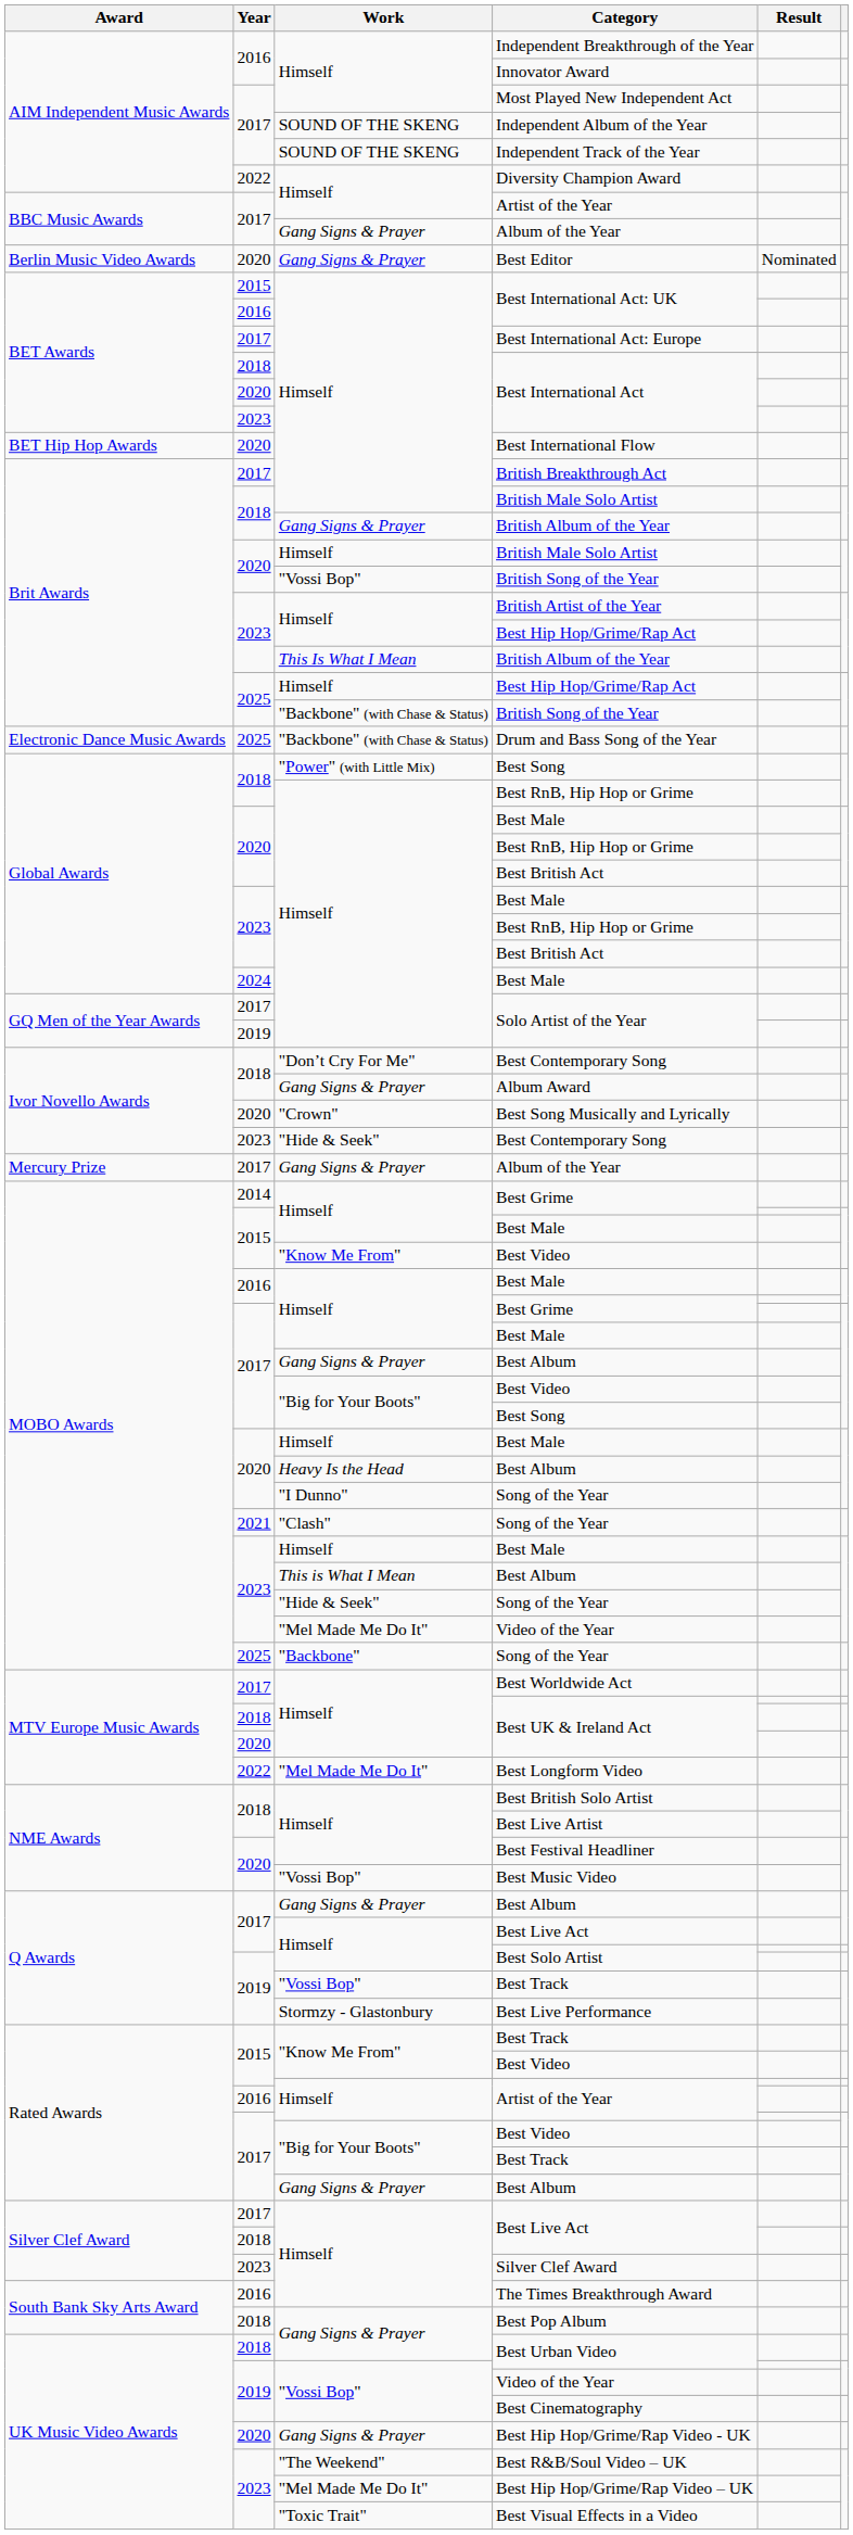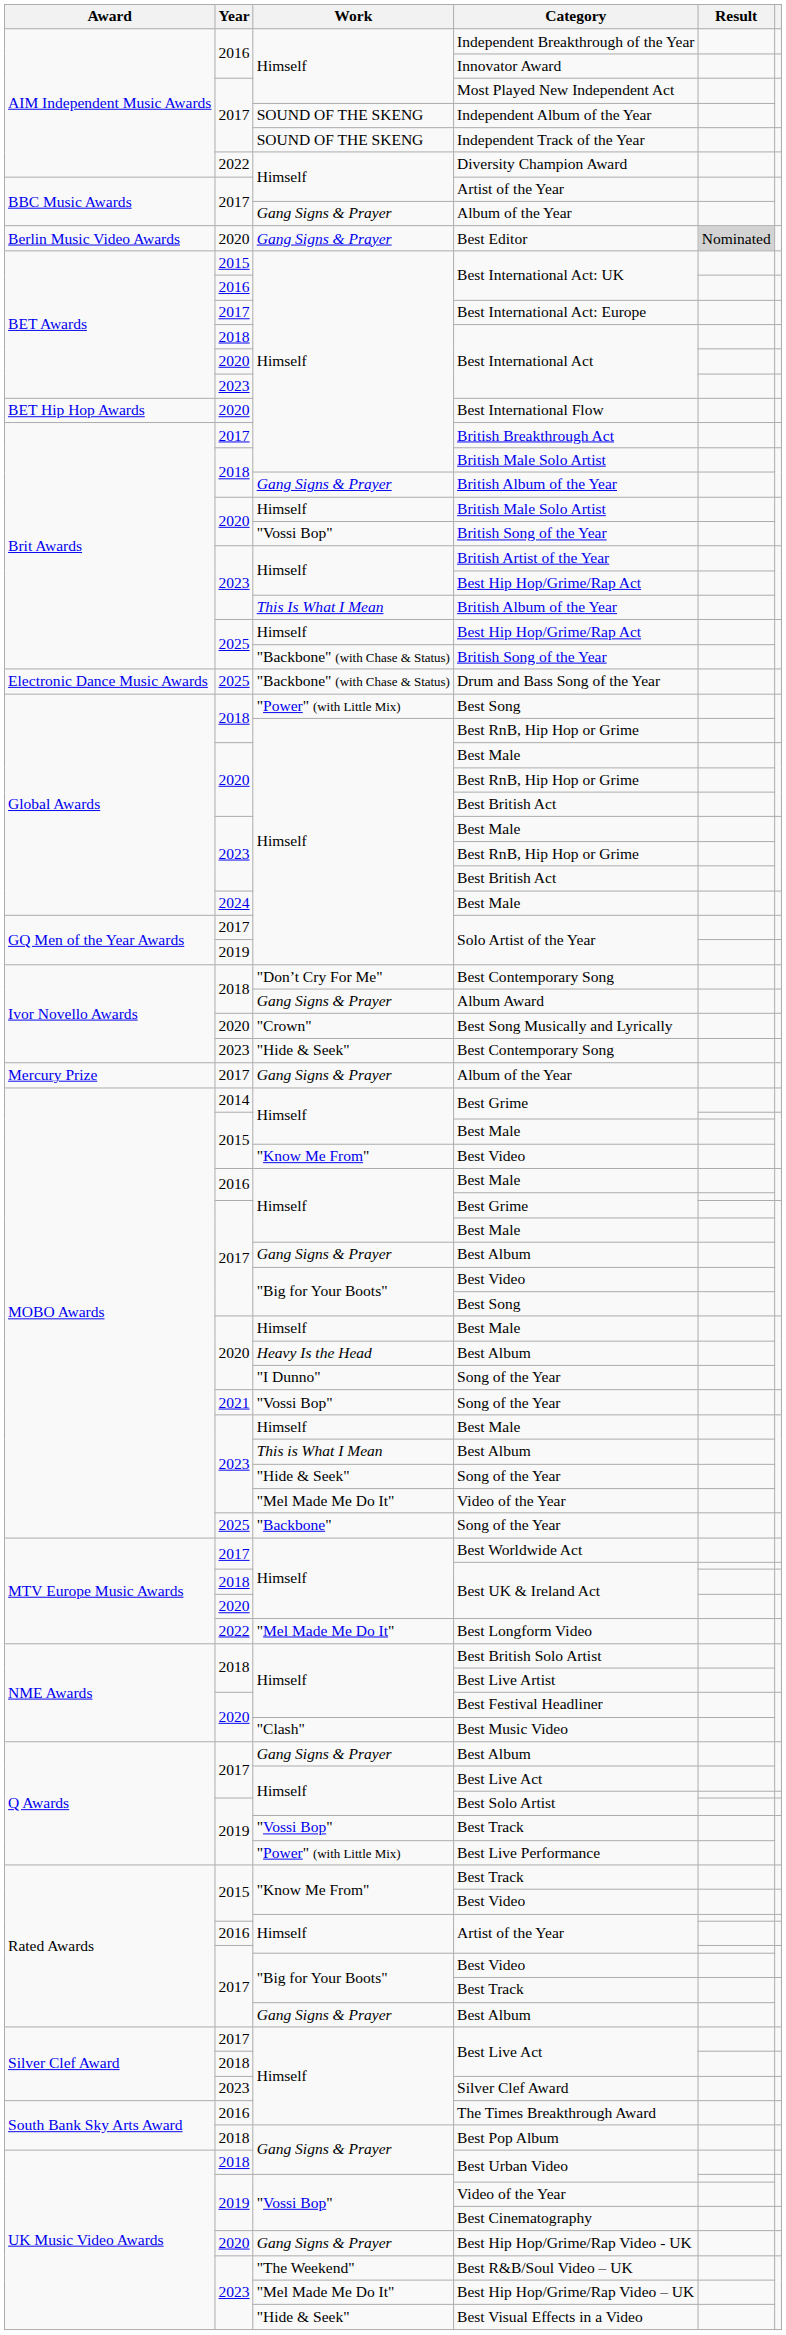 <table class="wikitable">
 <tr>
 <th scope="col">Award</th>
 <th scope="col">Year</th>
 <th scope="col">Work</th>
 <th scope="col">Category</th>
 <th scope="col">Result</th>
 <th scope="col"></th>
 </tr>
 <tr>
 <td rowspan="6"><a href='#'>AIM Independent Music Awards</a></td>
 <td rowspan="2">2016</td>
 <td rowspan="3">Himself</td>
 <td>Independent Breakthrough of the Year</td>
 <td></td>
 <td style="text-align:center;"></td>
 </tr>
 <tr>
 <td>Innovator Award</td>
 <td></td>
 <td style="text-align:center;"></td>
 </tr>
 <tr>
 <td rowspan="3">2017</td>
 <td>Most Played New Independent Act</td>
 <td></td>
 <td rowspan="2" style="text-align:center;"></td>
 </tr>
 <tr>
 <td>SOUND OF THE SKENG</td>
 <td>Independent Album of the Year</td>
 <td></td>
 </tr>
 <tr>
 <td>SOUND OF THE SKENG</td>
 <td>Independent Track of the Year</td>
 <td></td>
 <td style="text-align:center;"></td>
 </tr>
 <tr>
 <td>2022</td>
 <td rowspan="2">Himself</td>
 <td>Diversity Champion Award</td>
 <td></td>
 <td style="text-align:center;"></td>
 </tr>
 <tr>
 <td rowspan="2"><a href='#'>BBC Music Awards</a></td>
 <td rowspan="2">2017</td>
 <td>Artist of the Year</td>
 <td></td>
 <td rowspan="2" style="text-align:center;"></td>
 </tr>
 <tr>
 <td><em>Gang Signs & Prayer</em></td>
 <td>Album of the Year</td>
 <td></td>
 </tr>
 <tr>
 <td><a href='#'>Berlin Music Video Awards</a></td>
 <td>2020</td>
 <td><em><a href='#'>Gang Signs & Prayer</a></em></td>
 <td>Best Editor</td>
-<td>Nominated</td>
+<td style="background: lightgrey;">Nominated</td>
 <td></td>
 </tr>
 <tr>
 <td rowspan="6"><a href='#'>BET Awards</a></td>
 <td><a href='#'>2015</a></td>
 <td rowspan="9">Himself</td>
 <td rowspan="2">Best International Act: UK</td>
 <td></td>
 <td style="text-align:center;"></td>
 </tr>
 <tr>
 <td><a href='#'>2016</a></td>
 <td></td>
 <td style="text-align:center;"></td>
 </tr>
 <tr>
 <td><a href='#'>2017</a></td>
 <td>Best International Act: Europe</td>
 <td></td>
 <td style="text-align:center;"></td>
 </tr>
 <tr>
 <td><a href='#'>2018</a></td>
 <td rowspan="3">Best International Act</td>
 <td></td>
 <td style="text-align:center;"></td>
 </tr>
 <tr>
 <td><a href='#'>2020</a></td>
 <td></td>
 <td style="text-align:center;"></td>
 </tr>
 <tr>
 <td><a href='#'>2023</a></td>
 <td></td>
 <td style="text-align:center;"></td>
 </tr>
 <tr>
 <td><a href='#'>BET Hip Hop Awards</a></td>
 <td><a href='#'>2020</a></td>
 <td rowspan="1">Best International Flow</td>
 <td></td>
 <td style="text-align:center;"></td>
 </tr>
 <tr>
 <td rowspan="10"><a href='#'>Brit Awards</a></td>
 <td><a href='#'>2017</a></td>
 <td><a href='#'>British Breakthrough Act</a></td>
 <td></td>
 <td style="text-align:center;"></td>
 </tr>
 <tr>
 <td rowspan="2"><a href='#'>2018</a></td>
 <td><a href='#'>British Male Solo Artist</a></td>
 <td></td>
 <td rowspan="2" style="text-align:center;"></td>
 </tr>
 <tr>
 <td><em><a href='#'>Gang Signs & Prayer</a></em></td>
 <td><a href='#'>British Album of the Year</a></td>
 <td></td>
 </tr>
 <tr>
 <td rowspan="2"><a href='#'>2020</a></td>
 <td>Himself</td>
 <td><a href='#'>British Male Solo Artist</a></td>
 <td></td>
 <td rowspan="2" style="text-align:center;"></td>
 </tr>
 <tr>
 <td>"Vossi Bop"</td>
 <td><a href='#'>British Song of the Year</a></td>
 <td></td>
 </tr>
 <tr>
 <td rowspan="3"><a href='#'>2023</a></td>
 <td rowspan="2">Himself</td>
 <td><a href='#'>British Artist of the Year</a></td>
 <td></td>
 <td rowspan="3" style="text-align:center;"></td>
 </tr>
 <tr>
 <td><a href='#'>Best Hip Hop/Grime/Rap Act</a></td>
 <td></td>
 </tr>
 <tr>
 <td><em><a href='#'>This Is What I Mean</a></em></td>
 <td><a href='#'>British Album of the Year</a></td>
 <td></td>
 </tr>
 <tr>
 <td rowspan="2"><a href='#'>2025</a></td>
 <td>Himself</td>
 <td><a href='#'>Best Hip Hop/Grime/Rap Act</a></td>
 <td></td>
 <td rowspan="2"></td>
 </tr>
 <tr>
 <td>"Backbone" <small>(with Chase & Status)</small></td>
 <td><a href='#'>British Song of the Year</a></td>
 <td></td>
 </tr>
 <tr>
 <td><a href='#'>Electronic Dance Music Awards</a></td>
 <td><a href='#'>2025</a></td>
 <td>"Backbone" <small>(with Chase & Status)</small></td>
 <td rowspan="1">Drum and Bass Song of the Year</td>
 <td></td>
 <td style="text-align:center;"></td>
 </tr>
 <tr>
 <td rowspan="9"><a href='#'>Global Awards</a></td>
 <td rowspan="2"><a href='#'>2018</a></td>
 <td>"<a href='#'>Power</a>" <small>(with Little Mix)</small></td>
 <td>Best Song</td>
 <td></td>
 <td rowspan="2" style="text-align:center;"></td>
 </tr>
 <tr>
 <td rowspan="10">Himself</td>
 <td>Best RnB, Hip Hop or Grime</td>
 <td></td>
 </tr>
 <tr>
 <td rowspan="3"><a href='#'>2020</a></td>
 <td>Best Male</td>
 <td></td>
 <td rowspan="3" style="text-align:center;"></td>
 </tr>
 <tr>
 <td>Best RnB, Hip Hop or Grime</td>
 <td></td>
 </tr>
 <tr>
 <td>Best British Act</td>
 <td></td>
 </tr>
 <tr>
 <td rowspan="3"><a href='#'>2023</a></td>
 <td>Best Male</td>
 <td></td>
 <td rowspan="3" style="text-align:center;"></td>
 </tr>
 <tr>
 <td>Best RnB, Hip Hop or Grime</td>
 <td></td>
 </tr>
 <tr>
 <td>Best British Act</td>
 <td></td>
 </tr>
 <tr>
 <td><a href='#'>2024</a></td>
 <td>Best Male</td>
 <td></td>
 <td style="text-align:center;"></td>
 </tr>
 <tr>
 <td rowspan="2"><a href='#'>GQ Men of the Year Awards</a></td>
 <td>2017</td>
 <td rowspan="2">Solo Artist of the Year</td>
 <td></td>
 <td style="text-align:center;"></td>
 </tr>
 <tr>
 <td>2019</td>
 <td></td>
 <td style="text-align:center;"></td>
 </tr>
 <tr>
 <td rowspan="4"><a href='#'>Ivor Novello Awards</a></td>
 <td rowspan="2">2018</td>
 <td>"Don’t Cry For Me"</td>
 <td>Best Contemporary Song</td>
 <td></td>
 <td style="text-align:center;"></td>
 </tr>
 <tr>
 <td><em>Gang Signs & Prayer</em></td>
 <td>Album Award</td>
 <td></td>
 <td style="text-align:center;"></td>
 </tr>
 <tr>
 <td>2020</td>
 <td>"Crown"</td>
 <td>Best Song Musically and Lyrically</td>
 <td></td>
 <td style="text-align:center;"></td>
 </tr>
 <tr>
 <td>2023</td>
 <td>"Hide & Seek"</td>
 <td>Best Contemporary Song</td>
 <td></td>
 <td style="text-align:center;"></td>
 </tr>
 <tr>
 <td><a href='#'>Mercury Prize</a></td>
 <td>2017</td>
 <td><em>Gang Signs & Prayer</em></td>
 <td>Album of the Year</td>
 <td></td>
 <td style="text-align:center;"></td>
 </tr>
 <tr>
 <td rowspan="20"><a href='#'>MOBO Awards</a></td>
 <td>2014</td>
 <td rowspan="3">Himself</td>
 <td rowspan="2">Best Grime</td>
 <td></td>
 <td style="text-align:center;"></td>
 </tr>
 <tr>
 <td rowspan="3">2015</td>
 <td></td>
 <td rowspan="3" style="text-align:center;"></td>
 </tr>
 <tr>
 <td>Best Male</td>
 <td></td>
 </tr>
 <tr>
 <td>"<a href='#'>Know Me From</a>"</td>
 <td>Best Video</td>
 <td></td>
 </tr>
 <tr>
 <td rowspan="2">2016</td>
 <td rowspan="4">Himself</td>
 <td>Best Male</td>
 <td></td>
 <td rowspan="2" style="text-align:center;"></td>
 </tr>
 <tr>
 <td rowspan="2">Best Grime</td>
 <td></td>
 </tr>
 <tr>
 <td rowspan="5">2017</td>
 <td></td>
 <td rowspan="5" style="text-align:center;"></td>
 </tr>
 <tr>
 <td>Best Male</td>
 <td></td>
 </tr>
 <tr>
 <td><em>Gang Signs & Prayer</em></td>
 <td>Best Album</td>
 <td></td>
 </tr>
 <tr>
 <td rowspan="2">"Big for Your Boots"</td>
 <td>Best Video</td>
 <td></td>
 </tr>
 <tr>
 <td>Best Song</td>
 <td></td>
 </tr>
 <tr>
 <td rowspan="3">2020</td>
 <td>Himself</td>
 <td>Best Male</td>
 <td></td>
 <td rowspan="3" style="text-align:center;"></td>
 </tr>
 <tr>
 <td><em>Heavy Is the Head</em></td>
 <td>Best Album</td>
 <td></td>
 </tr>
 <tr>
 <td>"I Dunno" </td>
 <td>Song of the Year</td>
 <td></td>
 </tr>
 <tr>
 <td><a href='#'>2021</a></td>
-<td>"Clash"</td>
+<td>"Vossi Bop"</td>
 <td>Song of the Year</td>
 <td></td>
 <td style="text-align:center;"></td>
 </tr>
 <tr>
 <td rowspan="4"><a href='#'>2023</a></td>
 <td>Himself</td>
 <td>Best Male</td>
 <td></td>
 <td rowspan="4" style="text-align:center;"></td>
 </tr>
 <tr>
 <td><em>This is What I Mean</em></td>
 <td>Best Album</td>
 <td></td>
 </tr>
 <tr>
 <td>"Hide & Seek" </td>
 <td>Song of the Year</td>
 <td></td>
 </tr>
 <tr>
 <td>"Mel Made Me Do It"</td>
 <td>Video of the Year</td>
 <td></td>
 </tr>
 <tr>
 <td><a href='#'>2025</a></td>
 <td>"<a href='#'>Backbone</a>"</td>
 <td>Song of the Year</td>
 <td></td>
 <td style="text-align:center;"></td>
 </tr>
 <tr>
 <td rowspan="5"><a href='#'>MTV Europe Music Awards</a></td>
 <td rowspan="2"><a href='#'>2017</a></td>
 <td rowspan="4">Himself</td>
 <td>Best Worldwide Act</td>
 <td></td>
 <td style="text-align:center;"></td>
 </tr>
 <tr>
 <td rowspan="3">Best UK & Ireland Act</td>
 <td></td>
 <td style="text-align:center;"></td>
 </tr>
 <tr>
 <td><a href='#'>2018</a></td>
 <td></td>
 <td style="text-align:center;"></td>
 </tr>
 <tr>
 <td><a href='#'>2020</a></td>
 <td></td>
 <td style="text-align:center;"></td>
 </tr>
 <tr>
 <td><a href='#'>2022</a></td>
 <td>"<a href='#'>Mel Made Me Do It</a>"</td>
 <td>Best Longform Video</td>
 <td></td>
 <td style="text-align:center;"></td>
 </tr>
 <tr>
 <td rowspan="4"><a href='#'>NME Awards</a></td>
 <td rowspan="2">2018</td>
 <td rowspan="3">Himself</td>
 <td>Best British Solo Artist</td>
 <td></td>
 <td rowspan="2" style="text-align:center;"></td>
 </tr>
 <tr>
 <td>Best Live Artist</td>
 <td></td>
 </tr>
 <tr>
 <td rowspan="2"><a href='#'>2020</a></td>
 <td>Best Festival Headliner</td>
 <td></td>
 <td rowspan="2" style="text-align:center;"></td>
 </tr>
 <tr>
-<td>"Vossi Bop"</td>
+<td>"Clash"</td>
 <td>Best Music Video</td>
 <td></td>
 </tr>
 <tr>
 <td rowspan="6"><a href='#'>Q Awards</a></td>
 <td rowspan="3">2017</td>
 <td><em>Gang Signs & Prayer</em></td>
 <td>Best Album</td>
 <td></td>
 <td rowspan="2" style="text-align:center;"></td>
 </tr>
 <tr>
 <td rowspan="3">Himself</td>
 <td>Best Live Act</td>
 <td></td>
 </tr>
 <tr>
 <td rowspan="2">Best Solo Artist</td>
 <td></td>
 <td style="text-align:center;"></td>
 </tr>
 <tr>
 <td rowspan="3">2019</td>
 <td></td>
 <td style="text-align:center;"></td>
 </tr>
 <tr>
 <td>"<a href='#'>Vossi Bop</a>"</td>
 <td>Best Track</td>
 <td></td>
 <td rowspan="2" style="text-align:center;"></td>
 </tr>
 <tr>
-<td>Stormzy - Glastonbury</td>
+<td>"<a href='#'>Power</a>" <small>(with Little Mix)</small></td>
 <td>Best Live Performance</td>
 <td></td>
 </tr>
 <tr>
 <td rowspan="8">Rated Awards</td>
 <td rowspan="3">2015</td>
 <td rowspan="2">"Know Me From"</td>
 <td>Best Track</td>
 <td></td>
 <td style="text-align:center;"></td>
 </tr>
 <tr>
 <td>Best Video</td>
 <td></td>
 <td style="text-align:center;"></td>
 </tr>
 <tr>
 <td rowspan="3">Himself</td>
 <td rowspan="3">Artist of the Year</td>
 <td></td>
 <td style="text-align:center;"></td>
 </tr>
 <tr>
 <td>2016</td>
 <td></td>
 <td style="text-align:center;"></td>
 </tr>
 <tr>
 <td rowspan="4">2017</td>
 <td></td>
 <td rowspan="2" style="text-align:center;"></td>
 </tr>
 <tr>
 <td rowspan="2">"Big for Your Boots"</td>
 <td>Best Video</td>
 <td></td>
 </tr>
 <tr>
 <td>Best Track</td>
 <td></td>
 <td rowspan="2" style="text-align:center;"></td>
 </tr>
 <tr>
 <td><em>Gang Signs & Prayer</em></td>
 <td>Best Album</td>
 <td></td>
 </tr>
 <tr>
 <td rowspan="3"><a href='#'>Silver Clef Award</a></td>
 <td>2017</td>
 <td rowspan="4">Himself</td>
 <td rowspan="2">Best Live Act</td>
 <td></td>
 <td style="text-align:center;"></td>
 </tr>
 <tr>
 <td>2018</td>
 <td></td>
 <td style="text-align:center;"></td>
 </tr>
 <tr>
 <td>2023</td>
 <td>Silver Clef Award</td>
 <td></td>
 <td style="text-align:center;"></td>
 </tr>
 <tr>
 <td rowspan="2"><a href='#'>South Bank Sky Arts Award</a></td>
 <td>2016</td>
 <td>The Times Breakthrough Award</td>
 <td></td>
 <td style="text-align:center;"></td>
 </tr>
 <tr>
 <td>2018</td>
 <td rowspan="2"><em>Gang Signs & Prayer</em></td>
 <td>Best Pop Album</td>
 <td></td>
 <td style="text-align:center;"></td>
 </tr>
 <tr>
 <td rowspan="8"><a href='#'>UK Music Video Awards</a></td>
 <td><a href='#'>2018</a></td>
 <td rowspan="2">Best Urban Video</td>
 <td></td>
 <td style="text-align:center;"></td>
 </tr>
 <tr>
 <td rowspan="3"><a href='#'>2019</a></td>
 <td rowspan="3">"<a href='#'>Vossi Bop</a>"</td>
 <td></td>
 <td rowspan="2" style="text-align:center;"></td>
 </tr>
 <tr>
 <td>Video of the Year</td>
 <td></td>
 </tr>
 <tr>
 <td>Best Cinematography</td>
 <td></td>
 <td style="text-align:center;"></td>
 </tr>
 <tr>
 <td><a href='#'>2020</a></td>
 <td><em>Gang Signs & Prayer</em></td>
 <td>Best Hip Hop/Grime/Rap Video - UK</td>
 <td></td>
 <td style="text-align:center;"></td>
 </tr>
 <tr>
 <td rowspan="3"><a href='#'>2023</a></td>
 <td>"The Weekend" </td>
 <td>Best R&B/Soul Video – UK</td>
 <td></td>
 <td rowspan="3" style="text-align:center;"></td>
 </tr>
 <tr>
 <td>"Mel Made Me Do It"</td>
 <td>Best Hip Hop/Grime/Rap Video – UK</td>
 <td></td>
 </tr>
 <tr>
-<td>"Toxic Trait" </td>
+<td>"Hide & Seek"</td>
 <td>Best Visual Effects in a Video</td>
 <td></td>
 </tr>
 </table>
